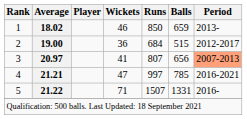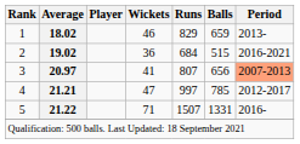 <table class="wikitable plainrowheaders sortable">
 <tr>
 <th scope=col>Rank</th>
 <th scope=col>Average</th>
 <th scope=col>Player</th>
 <th scope=col>Wickets</th>
 <th scope=col>Runs</th>
 <th scope=col>Balls</th>
 <th scope=col>Period</th>
 </tr>
 <tr>
 <td align=center>1</td>
 <th scope=row style=text-align:center;>18.02</th>
 <td> </td>
 <td align=center>46</td>
-<td align=center>850</td>
+<td align=center>829</td>
 <td align=center>659</td>
 <td>2013-</td>
 </tr>
 <tr>
 <td align=center>2</td>
-<th scope=row style=text-align:center;>19.00</th>
+<th scope=row style=text-align:center;>19.02</th>
 <td></td>
 <td align=center>36</td>
 <td align=center>684</td>
 <td align=center>515</td>
-<td>2012-2017</td>
+<td>2016-2021</td>
 </tr>
 <tr>
 <td align=center>3</td>
 <th scope=row style=text-align:center;>20.97</th>
 <td></td>
 <td align=center>41</td>
 <td align=center>807</td>
 <td align=center>656</td>
 <td style="background: lightsalmon;">2007-2013</td>
 </tr>
 <tr>
 <td align=center>4</td>
 <th scope=row style=text-align:center;>21.21</th>
 <td></td>
 <td align=center>47</td>
 <td align=center>997</td>
 <td align=center>785</td>
-<td>2016-2021</td>
+<td>2012-2017</td>
 </tr>
 <tr>
 <td align=center>5</td>
 <th scope=row style=text-align:center;>21.22</th>
 <td> </td>
 <td align=center>71</td>
 <td align=center>1507</td>
 <td align=center>1331</td>
 <td>2016-</td>
 </tr>
 <tr>
 </tr>
 <tr class=sortbottom>
 <td colspan=7><small>Qualification: 500 balls. Last Updated: 18 September 2021</small></td>
 </tr>
 </table>
